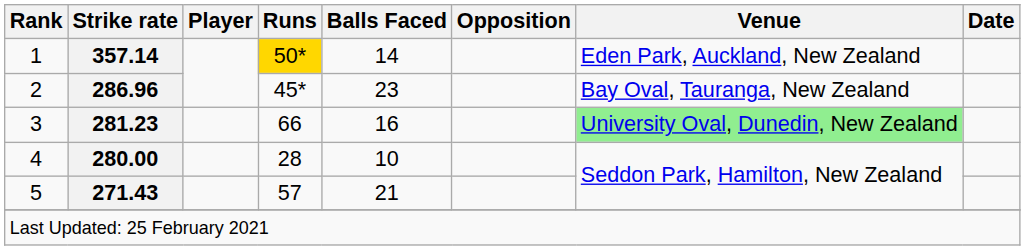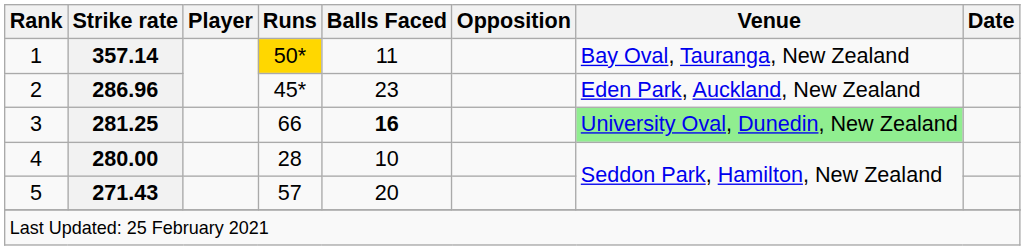 <table class="wikitable plainrowheaders sortable">
 <tr>
 <th scope=col>Rank</th>
 <th scope=col>Strike rate</th>
 <th scope=col>Player</th>
 <th scope=col>Runs</th>
 <th scope=col>Balls Faced</th>
 <th scope=col>Opposition</th>
 <th scope=col>Venue</th>
 <th scope=col>Date</th>
 </tr>
 <tr>
 <td align=center>1</td>
 <th scope=row style=text-align:center;>357.14</th>
 <td rowspan=2></td>
 <td align=center style="background: gold;">50*</td>
-<td align=center>14</td>
+<td align=center>11</td>
 <td></td>
-<td><a href='#'>Eden Park</a>, <a href='#'>Auckland</a>, New Zealand</td>
+<td><a href='#'>Bay Oval</a>, <a href='#'>Tauranga</a>, New Zealand</td>
 <td></td>
 </tr>
 <tr>
 <td align=center>2</td>
 <th scope=row style=text-align:center;>286.96</th>
 <td align=center>45*</td>
 <td align=center>23</td>
 <td></td>
-<td><a href='#'>Bay Oval</a>, <a href='#'>Tauranga</a>, New Zealand</td>
+<td><a href='#'>Eden Park</a>, <a href='#'>Auckland</a>, New Zealand</td>
 <td></td>
 </tr>
 <tr>
 <td align=center>3</td>
-<th scope=row style=text-align:center;>281.23</th>
+<th scope=row style=text-align:center;>281.25</th>
 <td></td>
 <td align=center>66</td>
-<td align=center>16</td>
+<td align=center><strong>16</strong></td>
 <td></td>
 <td style="background: lightgreen;"><a href='#'>University Oval</a>, <a href='#'>Dunedin</a>, New Zealand</td>
 <td></td>
 </tr>
 <tr>
 <td align=center>4</td>
 <th scope=row style=text-align:center;>280.00</th>
 <td></td>
 <td align=center>28</td>
 <td align=center>10</td>
 <td></td>
 <td rowspan=2><a href='#'>Seddon Park</a>, <a href='#'>Hamilton</a>, New Zealand</td>
 <td></td>
 </tr>
 <tr>
 <td align=center>5</td>
 <th scope=row style=text-align:center;>271.43</th>
 <td></td>
 <td align=center>57</td>
-<td align=center>21</td>
+<td align=center>20</td>
 <td></td>
 <td></td>
 </tr>
 <tr>
 </tr>
 <tr class=sortbottom>
 <td colspan=8><small>Last Updated: 25 February 2021</small></td>
 </tr>
 </table>
